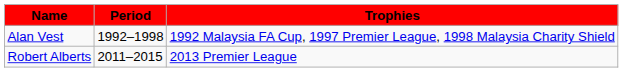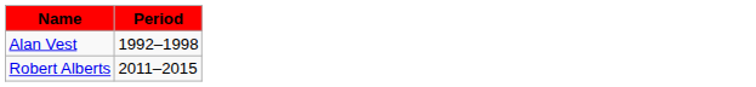 <table class="wikitable sortable" style="font-size:95%;">
 <tr>
 <th style="background:Red; color:Black;">Name</th>
 <th style="background:Red; color:Black;">Period</th>
-<th style="background:Red; color:Black;">Trophies</th>
 </tr>
 <tr>
 <td> <a href='#'>Alan Vest</a></td>
 <td>1992–1998</td>
-<td><a href='#'>1992 Malaysia FA Cup</a>, <a href='#'>1997 Premier League</a>, <a href='#'>1998 Malaysia Charity Shield</a></td>
 </tr>
 <tr>
 <td> <a href='#'>Robert Alberts</a></td>
 <td>2011–2015</td>
-<td><a href='#'>2013 Premier League</a></td>
 </tr>
 </table>
